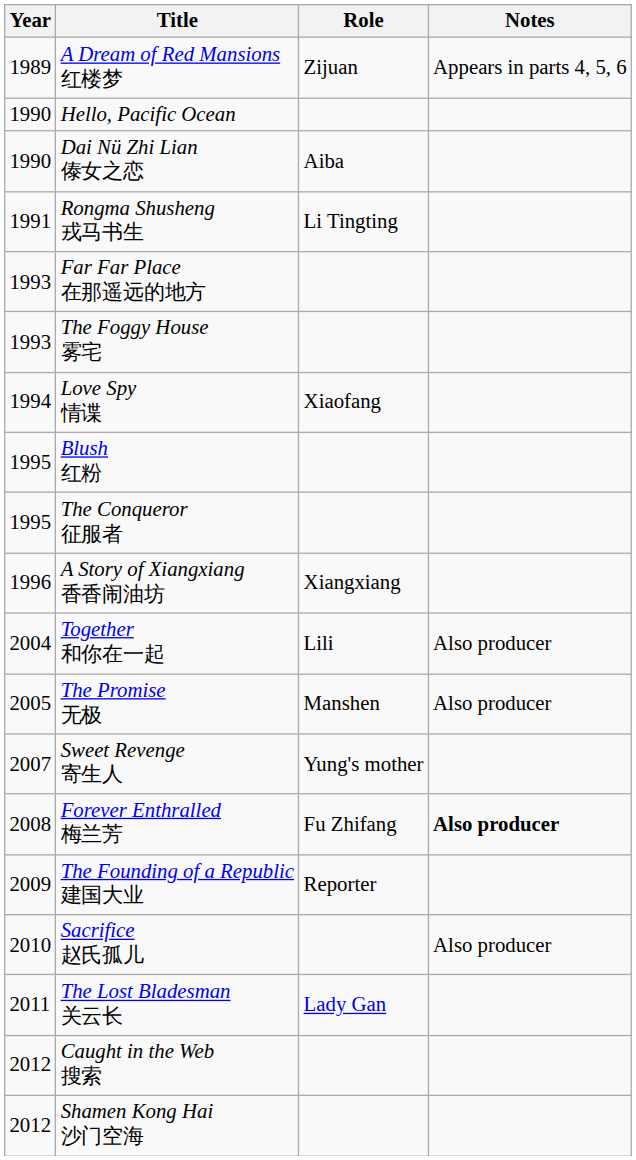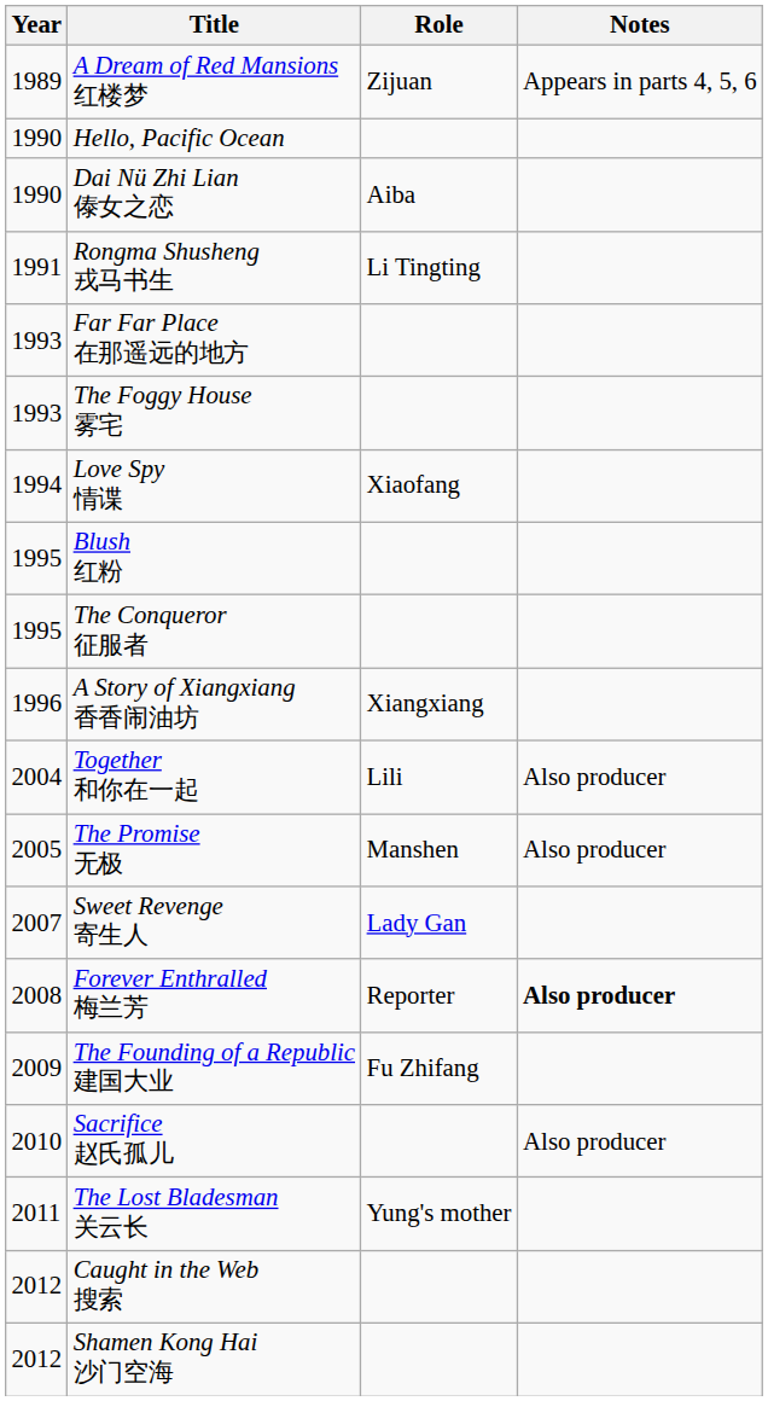 <table class="wikitable sortable">
 <tr>
 <th>Year</th>
 <th>Title</th>
 <th>Role</th>
 <th class="unsortable">Notes</th>
 </tr>
 <tr>
 <td>1989</td>
 <td><em><a href='#'>A Dream of Red Mansions</a></em><br>红楼梦</td>
 <td>Zijuan</td>
 <td>Appears in parts 4, 5, 6</td>
 </tr>
 <tr>
 <td>1990</td>
 <td><em>Hello, Pacific Ocean</em><br></td>
 <td></td>
 <td></td>
 </tr>
 <tr>
 <td>1990</td>
 <td><em>Dai Nü Zhi Lian</em><br>傣女之恋</td>
 <td>Aiba</td>
 <td></td>
 </tr>
 <tr>
 <td>1991</td>
 <td><em>Rongma Shusheng</em><br>戎马书生</td>
 <td>Li Tingting</td>
 <td></td>
 </tr>
 <tr>
 <td>1993</td>
 <td><em>Far Far Place</em><br>在那遥远的地方</td>
 <td></td>
 <td></td>
 </tr>
 <tr>
 <td>1993</td>
 <td><em>The Foggy House</em><br>雾宅</td>
 <td></td>
 <td></td>
 </tr>
 <tr>
 <td>1994</td>
 <td><em>Love Spy</em><br>情谍</td>
 <td>Xiaofang</td>
 <td></td>
 </tr>
 <tr>
 <td>1995</td>
 <td><em><a href='#'>Blush</a></em><br>红粉</td>
 <td></td>
 <td></td>
 </tr>
 <tr>
 <td>1995</td>
 <td><em>The Conqueror</em><br>征服者</td>
 <td></td>
 <td></td>
 </tr>
 <tr>
 <td>1996</td>
 <td><em>A Story of Xiangxiang</em><br>香香闹油坊</td>
 <td>Xiangxiang</td>
 <td></td>
 </tr>
 <tr>
 <td>2004</td>
 <td><em><a href='#'>Together</a></em><br>和你在一起</td>
 <td>Lili</td>
 <td>Also producer</td>
 </tr>
 <tr>
 <td>2005</td>
 <td><em><a href='#'>The Promise</a></em><br>无极</td>
 <td>Manshen</td>
 <td>Also producer</td>
 </tr>
 <tr>
 <td>2007</td>
 <td><em>Sweet Revenge</em><br>寄生人</td>
-<td>Yung's mother</td>
+<td><a href='#'>Lady Gan</a></td>
 <td></td>
 </tr>
 <tr>
 <td>2008</td>
 <td><em><a href='#'>Forever Enthralled</a></em><br>梅兰芳</td>
-<td>Fu Zhifang</td>
+<td>Reporter</td>
 <td><strong>Also producer</strong></td>
 </tr>
 <tr>
 <td>2009</td>
 <td><em><a href='#'>The Founding of a Republic</a></em><br>建国大业</td>
-<td>Reporter</td>
+<td>Fu Zhifang</td>
 <td></td>
 </tr>
 <tr>
 <td>2010</td>
 <td><em><a href='#'>Sacrifice</a></em><br>赵氏孤儿</td>
 <td></td>
 <td>Also producer</td>
 </tr>
 <tr>
 <td>2011</td>
 <td><em><a href='#'>The Lost Bladesman</a></em><br>关云长</td>
-<td><a href='#'>Lady Gan</a></td>
+<td>Yung's mother</td>
 <td></td>
 </tr>
 <tr>
 <td>2012</td>
 <td><em>Caught in the Web</em><br>搜索</td>
 <td>　</td>
 <td></td>
 </tr>
 <tr>
 <td>2012</td>
 <td><em>Shamen Kong Hai</em><br>沙门空海</td>
 <td></td>
 <td></td>
 </tr>
 <tr>
 </tr>
 </table>
